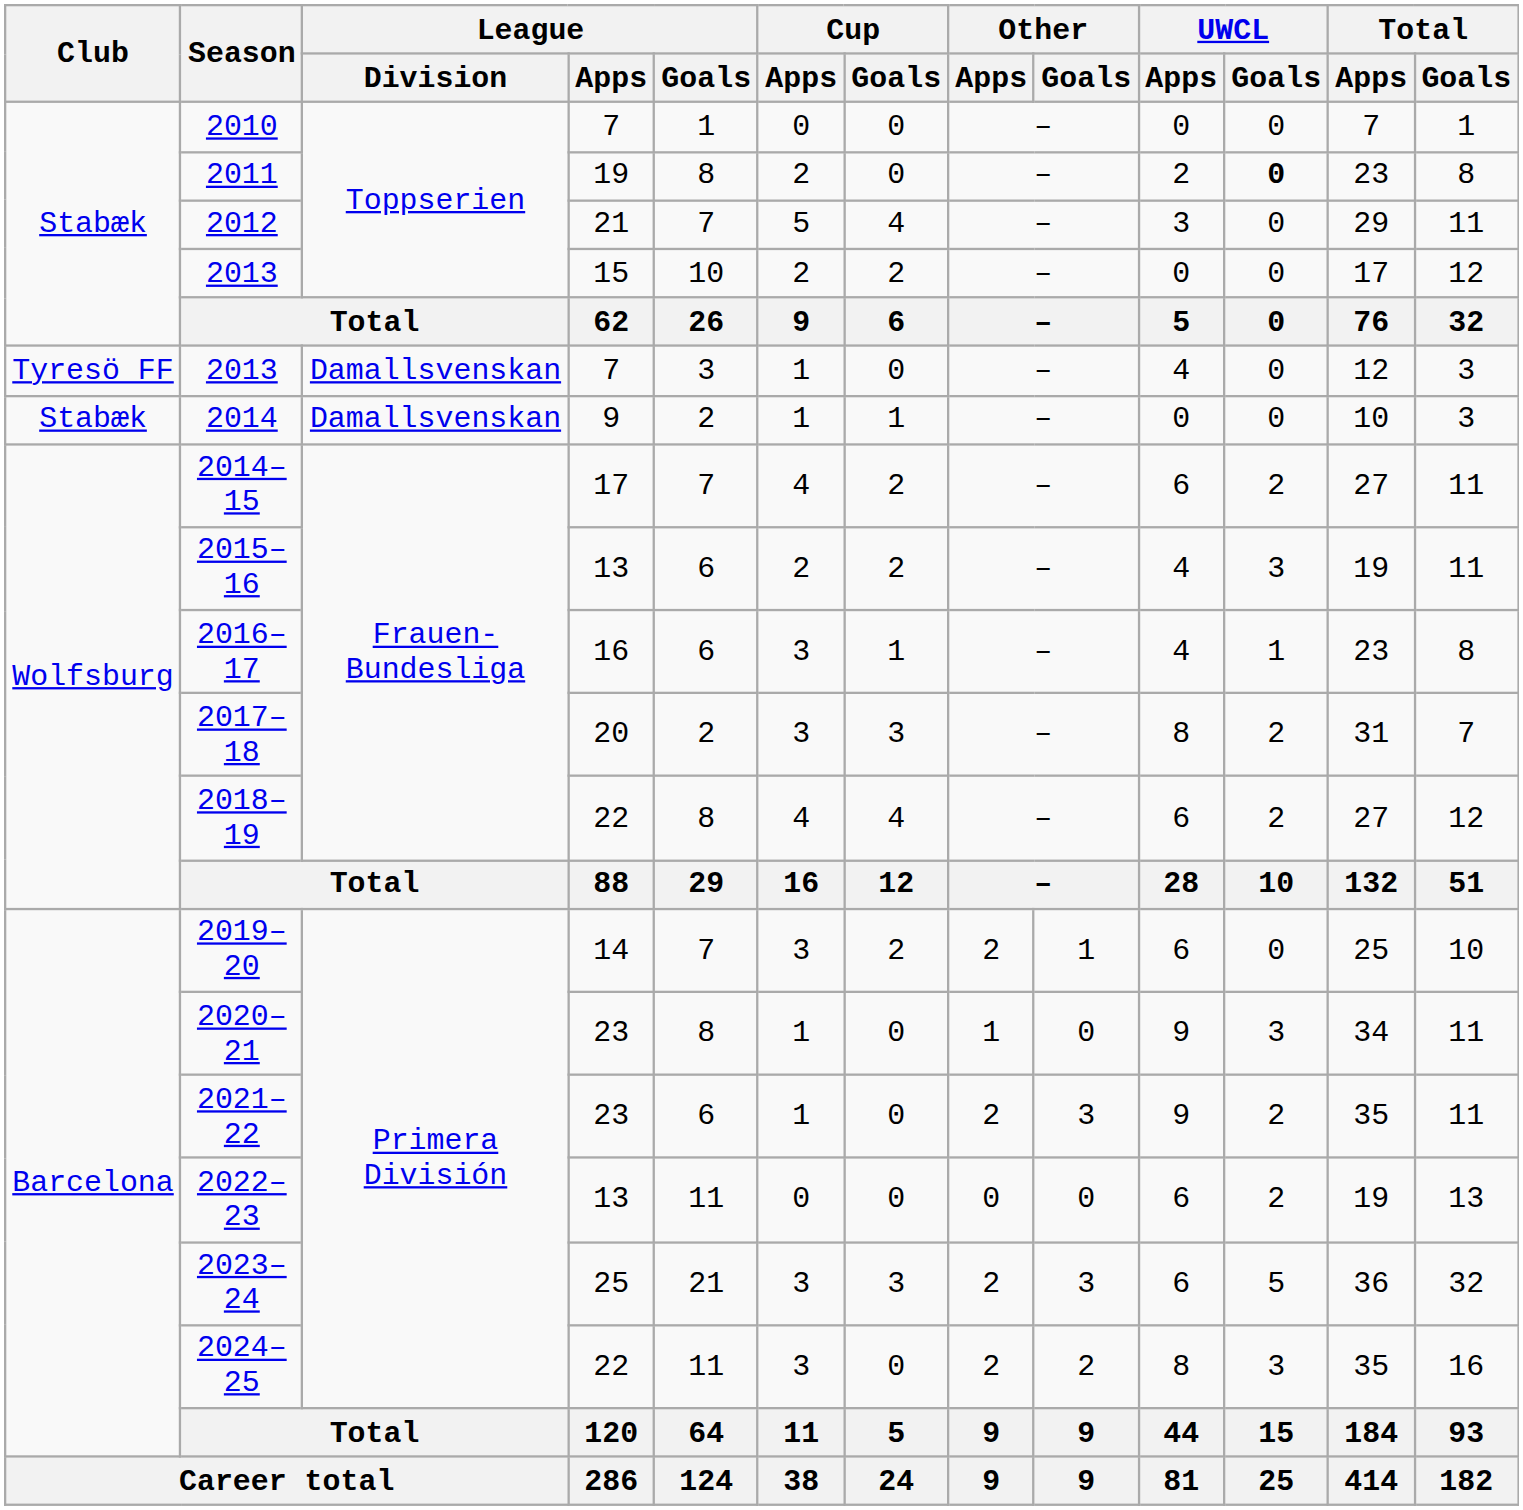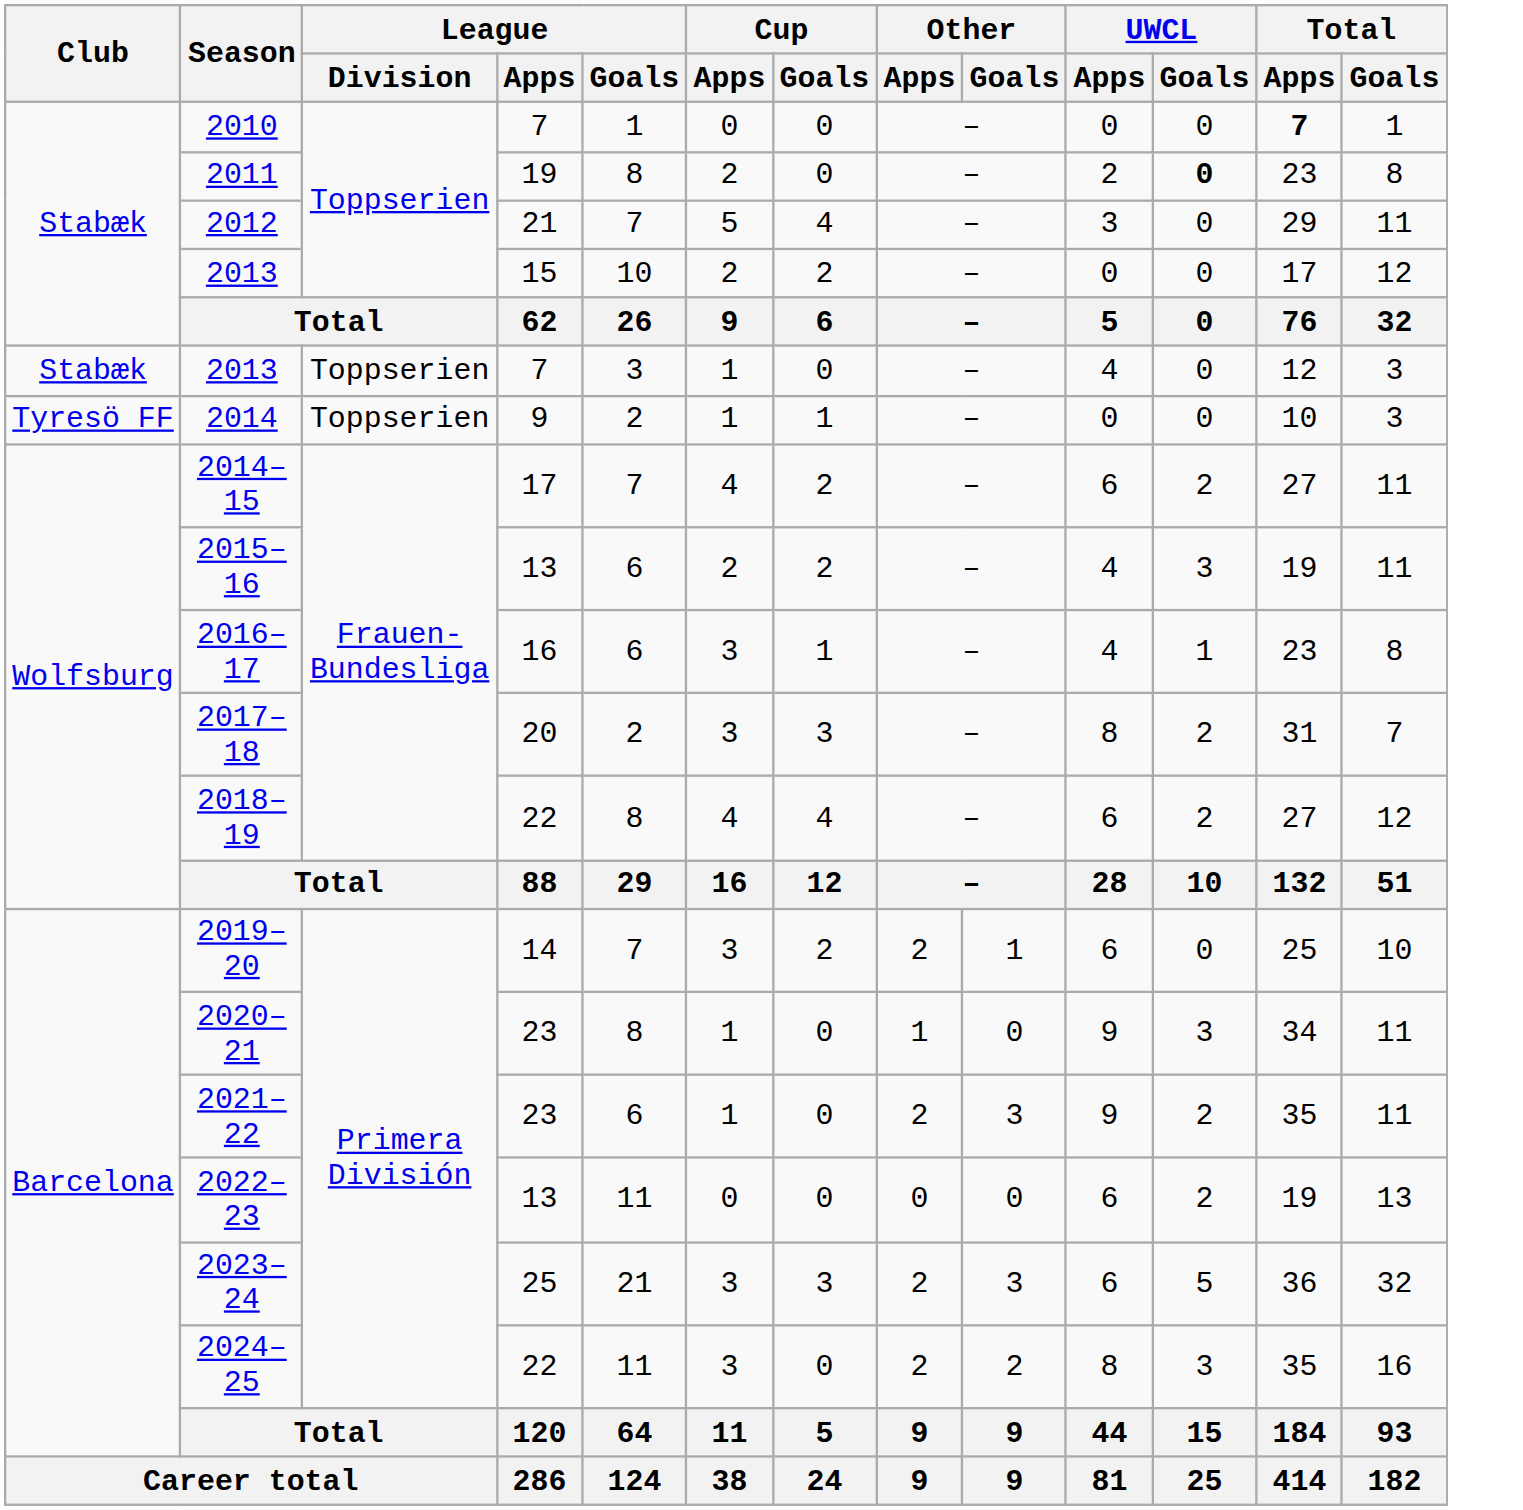 <table class="wikitable" style="text-align:center">
 <tr>
 <th rowspan="2">Club</th>
 <th rowspan="2">Season</th>
 <th colspan="3">League</th>
 <th colspan="2">Cup</th>
 <th colspan="2">Other</th>
 <th colspan="2"><a href='#'>UWCL</a></th>
 <th colspan="2">Total</th>
 </tr>
 <tr>
 <th>Division</th>
 <th>Apps</th>
 <th>Goals</th>
 <th>Apps</th>
 <th>Goals</th>
 <th>Apps</th>
 <th>Goals</th>
 <th>Apps</th>
 <th>Goals</th>
 <th>Apps</th>
 <th>Goals</th>
 </tr>
 <tr>
 <td rowspan="5"><a href='#'>Stabæk</a></td>
 <td><a href='#'>2010</a></td>
 <td rowspan="4"><a href='#'>Toppserien</a></td>
 <td>7</td>
 <td>1</td>
 <td>0</td>
 <td>0</td>
 <td colspan="2">–</td>
 <td>0</td>
 <td>0</td>
-<td>7</td>
+<td><strong>7</strong></td>
 <td>1</td>
 </tr>
 <tr>
 <td><a href='#'>2011</a></td>
 <td>19</td>
 <td>8</td>
 <td>2</td>
 <td>0</td>
 <td colspan="2">–</td>
 <td>2</td>
 <td><strong>0</strong></td>
 <td>23</td>
 <td>8</td>
 </tr>
 <tr>
 <td><a href='#'>2012</a></td>
 <td>21</td>
 <td>7</td>
 <td>5</td>
 <td>4</td>
 <td colspan="2">–</td>
 <td>3</td>
 <td>0</td>
 <td>29</td>
 <td>11</td>
 </tr>
 <tr>
 <td><a href='#'>2013</a></td>
 <td>15</td>
 <td>10</td>
 <td>2</td>
 <td>2</td>
 <td colspan="2">–</td>
 <td>0</td>
 <td>0</td>
 <td>17</td>
 <td>12</td>
 </tr>
 <tr>
 <th colspan="2">Total</th>
 <th>62</th>
 <th>26</th>
 <th>9</th>
 <th>6</th>
 <th colspan="2">–</th>
 <th>5</th>
 <th>0</th>
 <th>76</th>
 <th>32</th>
 </tr>
 <tr>
-<td><a href='#'>Tyresö FF</a></td>
+<td><a href='#'>Stabæk</a></td>
 <td><a href='#'>2013</a></td>
-<td><a href='#'>Damallsvenskan</a></td>
+<td>Toppserien</td>
 <td>7</td>
 <td>3</td>
 <td>1</td>
 <td>0</td>
 <td colspan="2">–</td>
 <td>4</td>
 <td>0</td>
 <td>12</td>
 <td>3</td>
 </tr>
 <tr>
-<td><a href='#'>Stabæk</a></td>
+<td><a href='#'>Tyresö FF</a></td>
 <td><a href='#'>2014</a></td>
-<td><a href='#'>Damallsvenskan</a></td>
+<td>Toppserien</td>
 <td>9</td>
 <td>2</td>
 <td>1</td>
 <td>1</td>
 <td colspan="2">–</td>
 <td>0</td>
 <td>0</td>
 <td>10</td>
 <td>3</td>
 </tr>
 <tr>
 <td rowspan="6"><a href='#'>Wolfsburg</a></td>
 <td><a href='#'>2014–15</a></td>
 <td rowspan="5"><a href='#'>Frauen-Bundesliga</a></td>
 <td>17</td>
 <td>7</td>
 <td>4</td>
 <td>2</td>
 <td colspan="2">–</td>
 <td>6</td>
 <td>2</td>
 <td>27</td>
 <td>11</td>
 </tr>
 <tr>
 <td><a href='#'>2015–16</a></td>
 <td>13</td>
 <td>6</td>
 <td>2</td>
 <td>2</td>
 <td colspan="2">–</td>
 <td>4</td>
 <td>3</td>
 <td>19</td>
 <td>11</td>
 </tr>
 <tr>
 <td><a href='#'>2016–17</a></td>
 <td>16</td>
 <td>6</td>
 <td>3</td>
 <td>1</td>
 <td colspan="2">–</td>
 <td>4</td>
 <td>1</td>
 <td>23</td>
 <td>8</td>
 </tr>
 <tr>
 <td><a href='#'>2017–18</a></td>
 <td>20</td>
 <td>2</td>
 <td>3</td>
 <td>3</td>
 <td colspan="2">–</td>
 <td>8</td>
 <td>2</td>
 <td>31</td>
 <td>7</td>
 </tr>
 <tr>
 <td><a href='#'>2018–19</a></td>
 <td>22</td>
 <td>8</td>
 <td>4</td>
 <td>4</td>
 <td colspan="2">–</td>
 <td>6</td>
 <td>2</td>
 <td>27</td>
 <td>12</td>
 </tr>
 <tr>
 <th colspan="2">Total</th>
 <th>88</th>
 <th>29</th>
 <th>16</th>
 <th>12</th>
 <th colspan="2">–</th>
 <th>28</th>
 <th>10</th>
 <th>132</th>
 <th>51</th>
 </tr>
 <tr>
 <td rowspan="7"><a href='#'>Barcelona</a></td>
 <td><a href='#'>2019–20</a></td>
 <td rowspan="6"><a href='#'>Primera División</a></td>
 <td>14</td>
 <td>7</td>
 <td>3</td>
 <td>2</td>
 <td>2</td>
 <td>1</td>
 <td>6</td>
 <td>0</td>
 <td>25</td>
 <td>10</td>
 </tr>
 <tr>
 <td><a href='#'>2020–21</a></td>
 <td>23</td>
 <td>8</td>
 <td>1</td>
 <td>0</td>
 <td>1</td>
 <td>0</td>
 <td>9</td>
 <td>3</td>
 <td>34</td>
 <td>11</td>
 </tr>
 <tr>
 <td><a href='#'>2021–22</a></td>
 <td>23</td>
 <td>6</td>
 <td>1</td>
 <td>0</td>
 <td>2</td>
 <td>3</td>
 <td>9</td>
 <td>2</td>
 <td>35</td>
 <td>11</td>
 </tr>
 <tr>
 <td><a href='#'>2022–23</a></td>
 <td>13</td>
 <td>11</td>
 <td>0</td>
 <td>0</td>
 <td>0</td>
 <td>0</td>
 <td>6</td>
 <td>2</td>
 <td>19</td>
 <td>13</td>
 </tr>
 <tr>
 <td><a href='#'>2023–24</a></td>
 <td>25</td>
 <td>21</td>
 <td>3</td>
 <td>3</td>
 <td>2</td>
 <td>3</td>
 <td>6</td>
 <td>5</td>
 <td>36</td>
 <td>32</td>
 </tr>
 <tr>
 <td><a href='#'>2024–25</a></td>
 <td>22</td>
 <td>11</td>
 <td>3</td>
 <td>0</td>
 <td>2</td>
 <td>2</td>
 <td>8</td>
 <td>3</td>
 <td>35</td>
 <td>16</td>
 </tr>
 <tr>
 <th colspan="2">Total</th>
 <th>120</th>
 <th>64</th>
 <th>11</th>
 <th>5</th>
 <th>9</th>
 <th>9</th>
 <th>44</th>
 <th>15</th>
 <th>184</th>
 <th>93</th>
 </tr>
 <tr>
 <th colspan="3">Career total</th>
 <th>286</th>
 <th>124</th>
 <th>38</th>
 <th>24</th>
 <th>9</th>
 <th>9</th>
 <th>81</th>
 <th>25</th>
 <th>414</th>
 <th>182</th>
 </tr>
 </table>
